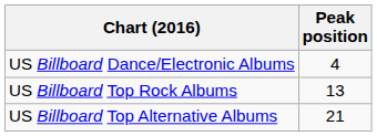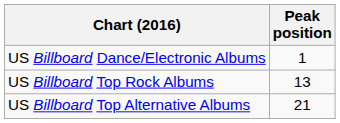 <table class="wikitable sortable">
 <tr>
 <th>Chart (2016)</th>
 <th>Peak<br>position</th>
 </tr>
 <tr>
 <td>US <em><a href='#'>Billboard</a></em> <a href='#'>Dance/Electronic Albums</a></td>
-<td align="center">4</td>
+<td align="center">1</td>
 </tr>
 <tr>
 <td>US <em><a href='#'>Billboard</a></em> <a href='#'>Top Rock Albums</a></td>
 <td align="center">13</td>
 </tr>
 <tr>
 <td>US <em><a href='#'>Billboard</a></em> <a href='#'>Top Alternative Albums</a></td>
 <td align="center">21</td>
 </tr>
 </table>
